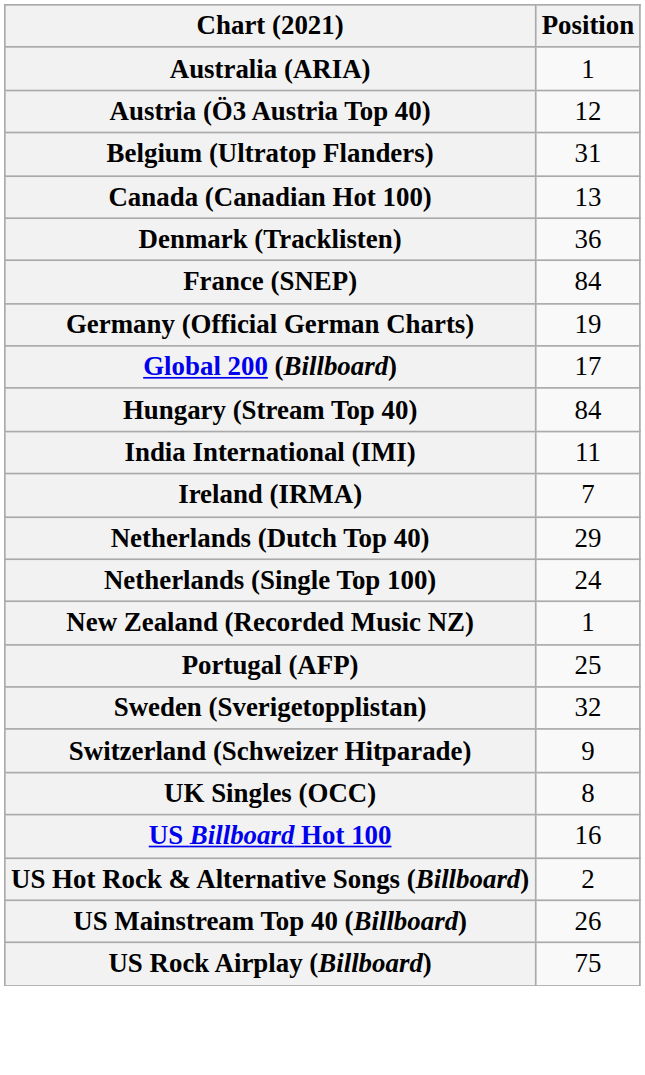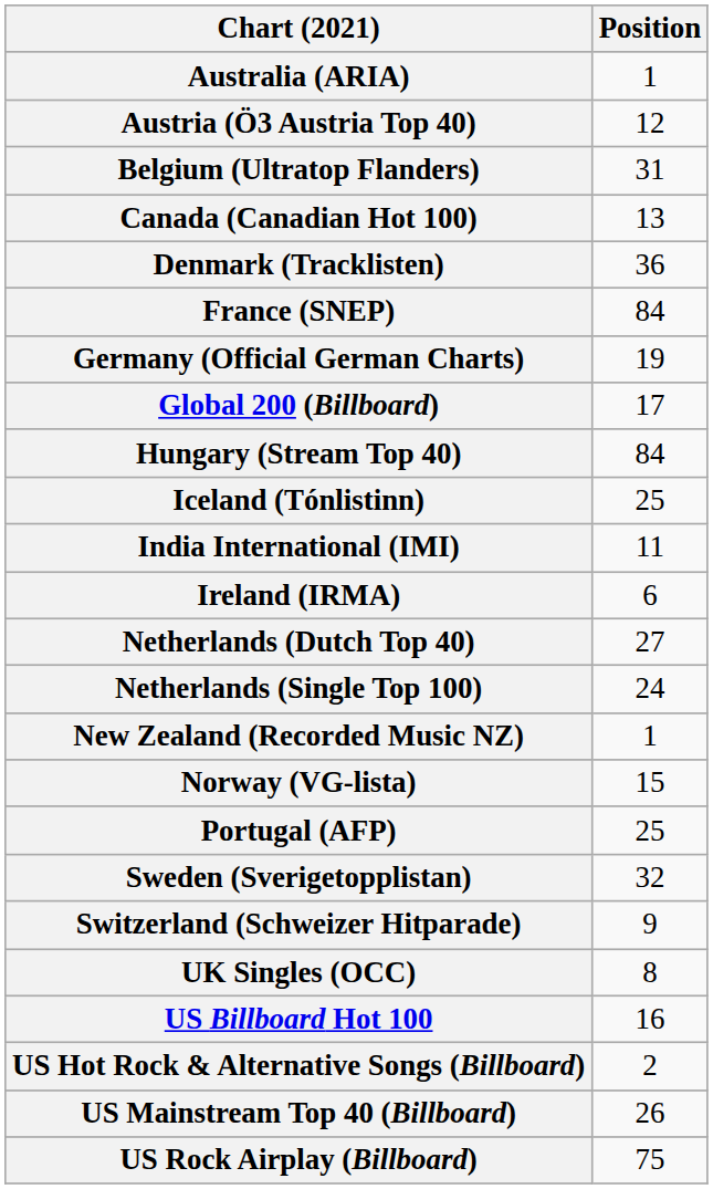 <table class="wikitable sortable plainrowheaders" style="text-align:center">
 <tr>
 <th scope="col">Chart (2021)</th>
 <th scope="col">Position</th>
 </tr>
 <tr>
 <th scope="row">Australia (ARIA)</th>
 <td>1</td>
 </tr>
 <tr>
 <th scope="row">Austria (Ö3 Austria Top 40)</th>
 <td>12</td>
 </tr>
 <tr>
 <th scope="row">Belgium (Ultratop Flanders)</th>
 <td>31</td>
 </tr>
 <tr>
 <th scope="row">Canada (Canadian Hot 100)</th>
 <td>13</td>
 </tr>
 <tr>
 <th scope="row">Denmark (Tracklisten)</th>
 <td>36</td>
 </tr>
 <tr>
 <th scope="row">France (SNEP)</th>
 <td>84</td>
 </tr>
 <tr>
 <th scope="row">Germany (Official German Charts)</th>
 <td>19</td>
 </tr>
 <tr>
 <th scope="row"><a href='#'>Global 200</a> (<em>Billboard</em>)</th>
 <td>17</td>
 </tr>
 <tr>
 <th scope="row">Hungary (Stream Top 40)</th>
 <td>84</td>
 </tr>
 <tr>
+<th scope="row">Iceland (Tónlistinn)</th>
+<td>25</td>
+</tr>
+<tr>
 <th scope="row">India International (IMI)</th>
 <td>11</td>
 </tr>
 <tr>
 <th scope="row">Ireland (IRMA)</th>
-<td>7</td>
+<td>6</td>
 </tr>
 <tr>
 <th scope="row">Netherlands (Dutch Top 40)</th>
-<td>29</td>
+<td>27</td>
 </tr>
 <tr>
 <th scope="row">Netherlands (Single Top 100)</th>
 <td>24</td>
 </tr>
 <tr>
 <th scope="row">New Zealand (Recorded Music NZ)</th>
 <td>1</td>
+</tr>
+<tr>
+<th scope="row">Norway (VG-lista)</th>
+<td>15</td>
 </tr>
 <tr>
 <th scope="row">Portugal (AFP)</th>
 <td>25</td>
 </tr>
 <tr>
 <th scope="row">Sweden (Sverigetopplistan)</th>
 <td>32</td>
 </tr>
 <tr>
 <th scope="row">Switzerland (Schweizer Hitparade)</th>
 <td>9</td>
 </tr>
 <tr>
 <th scope="row">UK Singles (OCC)</th>
 <td>8</td>
 </tr>
 <tr>
 <th scope="row"><a href='#'>US <em>Billboard</em> Hot 100</a></th>
 <td>16</td>
 </tr>
 <tr>
 <th scope="row">US Hot Rock & Alternative Songs (<em>Billboard</em>)</th>
 <td>2</td>
 </tr>
 <tr>
 <th scope="row">US Mainstream Top 40 (<em>Billboard</em>)</th>
 <td>26</td>
 </tr>
 <tr>
 <th scope="row">US Rock Airplay (<em>Billboard</em>)</th>
 <td>75</td>
 </tr>
 </table>
